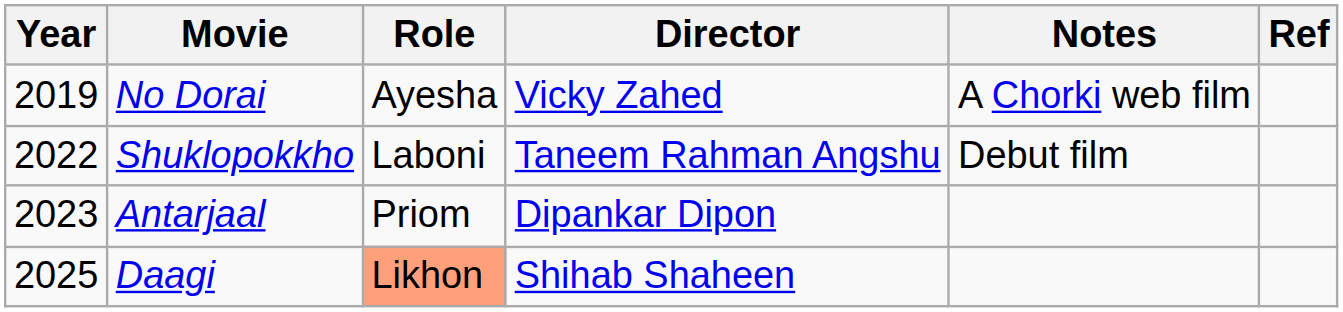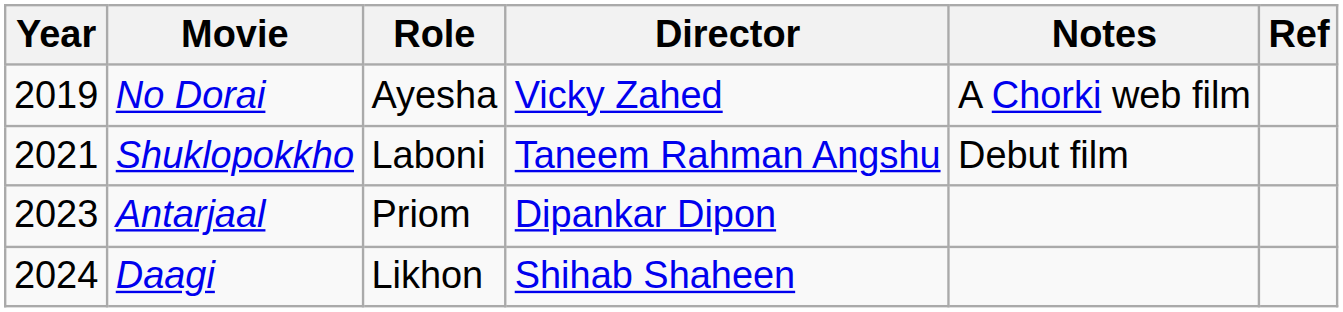 <table class="wikitable sortable">
 <tr>
 <th>Year</th>
 <th>Movie</th>
 <th>Role</th>
 <th>Director</th>
 <th>Notes</th>
 <th>Ref</th>
 </tr>
 <tr>
 <td>2019</td>
 <td><em><a href='#'>No Dorai</a></em></td>
 <td>Ayesha</td>
 <td><a href='#'>Vicky Zahed</a></td>
 <td>A <a href='#'>Chorki</a> web film</td>
 <td></td>
 </tr>
 <tr>
-<td>2022</td>
+<td>2021</td>
 <td><em><a href='#'>Shuklopokkho</a></em></td>
 <td>Laboni</td>
 <td><a href='#'>Taneem Rahman Angshu</a></td>
 <td>Debut film</td>
 <td></td>
 </tr>
 <tr>
 <td>2023</td>
 <td><em><a href='#'>Antarjaal</a></em></td>
 <td>Priom</td>
 <td><a href='#'>Dipankar Dipon</a></td>
 <td></td>
 <td></td>
 </tr>
 <tr>
-<td>2025</td>
+<td>2024</td>
 <td><a href='#'><em>Daagi</em></a></td>
-<td style="background: lightsalmon;">Likhon</td>
+<td>Likhon</td>
 <td><a href='#'>Shihab Shaheen</a></td>
 <td></td>
 <td></td>
 </tr>
 </table>
